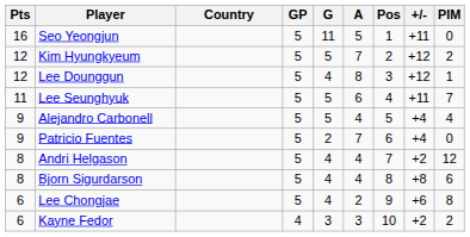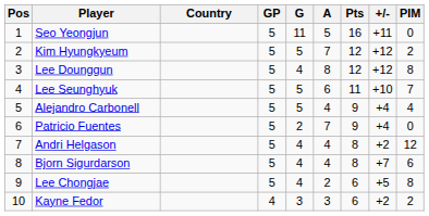 <table class="wikitable sortable" style="text-align: center;">
 <tr>
-<th width=30>Pts</th>
+<th width=30>Pos</th>
 <th width=165>Player</th>
 <th width=125>Country</th>
 <th width=30>GP</th>
 <th width=30>G</th>
 <th width=30>A</th>
-<th width=30>Pos</th>
+<th width=30>Pts</th>
 <th width=30>+/-</th>
 <th width=30>PIM</th>
 </tr>
 <tr>
-<td>16</td>
+<td>1</td>
 <td align=left><a href='#'>Seo Yeongjun</a></td>
 <td align=left></td>
 <td>5</td>
 <td>11</td>
 <td>5</td>
-<td>1</td>
+<td>16</td>
 <td>+11</td>
 <td>0</td>
 </tr>
 <tr>
-<td>12</td>
+<td>2</td>
 <td align=left><a href='#'>Kim Hyungkyeum</a></td>
 <td align=left></td>
 <td>5</td>
 <td>5</td>
 <td>7</td>
-<td>2</td>
+<td>12</td>
 <td>+12</td>
 <td>2</td>
 </tr>
 <tr>
-<td>12</td>
+<td>3</td>
 <td align=left><a href='#'>Lee Dounggun</a></td>
 <td align=left></td>
 <td>5</td>
 <td>4</td>
 <td>8</td>
-<td>3</td>
+<td>12</td>
 <td>+12</td>
-<td>1</td>
+<td>8</td>
 </tr>
 <tr>
-<td>11</td>
+<td>4</td>
 <td align=left><a href='#'>Lee Seunghyuk</a></td>
 <td align=left></td>
 <td>5</td>
 <td>5</td>
 <td>6</td>
-<td>4</td>
-<td>+11</td>
+<td>11</td>
+<td>+10</td>
 <td>7</td>
 </tr>
 <tr>
-<td>9</td>
+<td>5</td>
 <td align=left><a href='#'>Alejandro Carbonell</a></td>
 <td align=left></td>
 <td>5</td>
 <td>5</td>
 <td>4</td>
-<td>5</td>
+<td>9</td>
 <td>+4</td>
 <td>4</td>
 </tr>
 <tr>
-<td>9</td>
+<td>6</td>
 <td align=left><a href='#'>Patricio Fuentes</a></td>
 <td align=left></td>
 <td>5</td>
 <td>2</td>
 <td>7</td>
-<td>6</td>
+<td>9</td>
 <td>+4</td>
 <td>0</td>
 </tr>
 <tr>
-<td>8</td>
+<td>7</td>
 <td align=left><a href='#'>Andri Helgason</a></td>
 <td align=left></td>
 <td>5</td>
 <td>4</td>
 <td>4</td>
-<td>7</td>
+<td>8</td>
 <td>+2</td>
 <td>12</td>
 </tr>
 <tr>
 <td>8</td>
 <td align=left><a href='#'>Bjorn Sigurdarson</a></td>
 <td align=left></td>
 <td>5</td>
 <td>4</td>
 <td>4</td>
 <td>8</td>
-<td>+8</td>
+<td>+7</td>
 <td>6</td>
 </tr>
 <tr>
-<td>6</td>
+<td>9</td>
 <td align=left><a href='#'>Lee Chongjae</a></td>
 <td align=left></td>
 <td>5</td>
 <td>4</td>
 <td>2</td>
-<td>9</td>
-<td>+6</td>
+<td>6</td>
+<td>+5</td>
 <td>8</td>
 </tr>
 <tr>
-<td>6</td>
+<td>10</td>
 <td align=left><a href='#'>Kayne Fedor</a></td>
 <td align=left></td>
 <td>4</td>
 <td>3</td>
 <td>3</td>
-<td>10</td>
+<td>6</td>
 <td>+2</td>
 <td>2</td>
 </tr>
 </table>
